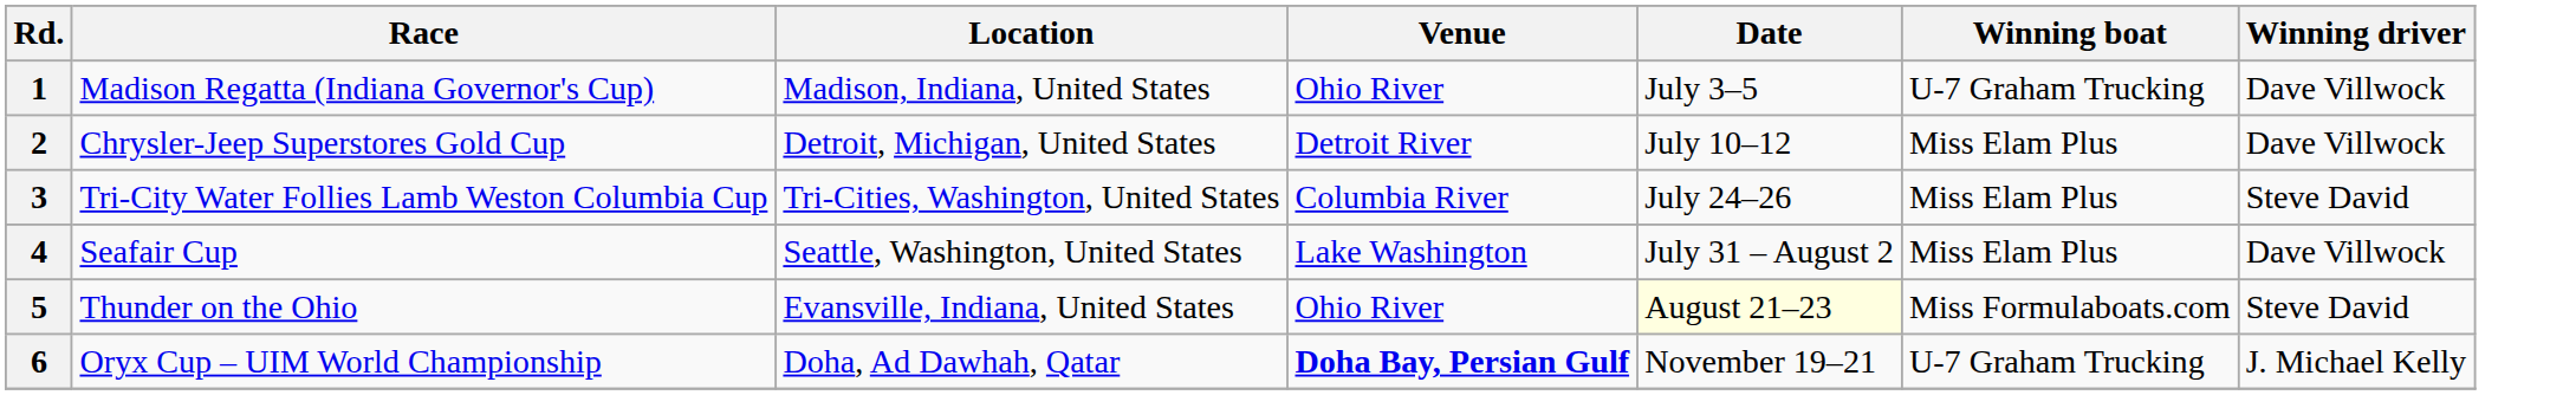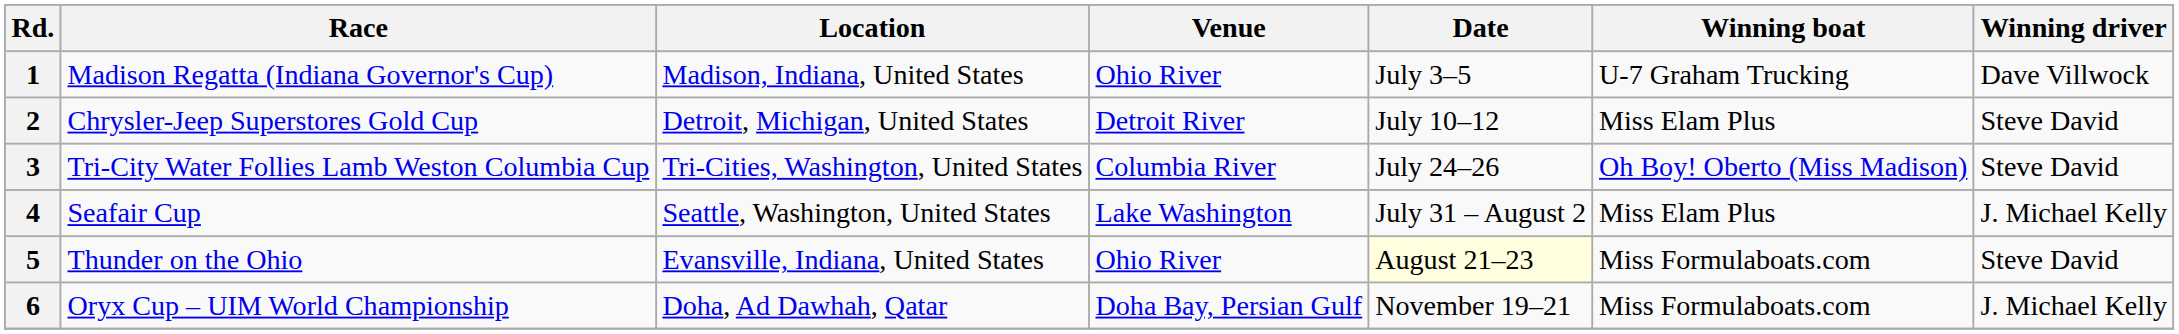 <table class="wikitable sortable" style="font-size: 95%">
 <tr style="background:#CCCCCC;">
 <th>Rd.</th>
 <th>Race</th>
 <th>Location</th>
 <th>Venue</th>
 <th>Date</th>
 <th>Winning boat</th>
 <th>Winning driver</th>
 </tr>
 <tr>
 <th>1</th>
 <td><a href='#'>Madison Regatta (Indiana Governor's Cup)</a></td>
 <td><a href='#'>Madison, Indiana</a>, United States</td>
 <td><a href='#'>Ohio River</a></td>
 <td>July 3–5</td>
 <td>U-7 Graham Trucking</td>
 <td>Dave Villwock</td>
 </tr>
 <tr>
 <th>2</th>
 <td><a href='#'>Chrysler-Jeep Superstores Gold Cup</a></td>
 <td><a href='#'>Detroit</a>, <a href='#'>Michigan</a>, United States</td>
 <td><a href='#'>Detroit River</a></td>
 <td>July 10–12</td>
 <td>Miss Elam Plus</td>
-<td>Dave Villwock</td>
+<td>Steve David</td>
 </tr>
 <tr>
 <th>3</th>
 <td><a href='#'>Tri-City Water Follies Lamb Weston Columbia Cup</a></td>
 <td><a href='#'>Tri-Cities, Washington</a>, United States</td>
 <td><a href='#'>Columbia River</a></td>
 <td>July 24–26</td>
-<td>Miss Elam Plus</td>
+<td><a href='#'>Oh Boy! Oberto (Miss Madison)</a></td>
 <td>Steve David</td>
 </tr>
 <tr>
 <th>4</th>
 <td><a href='#'>Seafair Cup</a></td>
 <td><a href='#'>Seattle</a>, Washington, United States</td>
 <td><a href='#'>Lake Washington</a></td>
 <td>July 31 – August 2</td>
 <td>Miss Elam Plus</td>
-<td>Dave Villwock</td>
+<td>J. Michael Kelly</td>
 </tr>
 <tr>
 <th>5</th>
 <td><a href='#'>Thunder on the Ohio</a></td>
 <td><a href='#'>Evansville, Indiana</a>, United States</td>
 <td><a href='#'>Ohio River</a></td>
 <td style="background: lightyellow;">August 21–23</td>
 <td>Miss Formulaboats.com</td>
 <td>Steve David</td>
 </tr>
 <tr>
 <th>6</th>
 <td><a href='#'>Oryx Cup – UIM World Championship</a></td>
 <td><a href='#'>Doha</a>, <a href='#'>Ad Dawhah</a>, <a href='#'>Qatar</a></td>
-<td><strong><a href='#'>Doha Bay, Persian Gulf</a></strong></td>
+<td><a href='#'>Doha Bay, Persian Gulf</a></td>
 <td>November 19–21</td>
-<td>U-7 Graham Trucking</td>
+<td>Miss Formulaboats.com</td>
 <td>J. Michael Kelly</td>
 </tr>
 <tr>
 </tr>
 </table>
